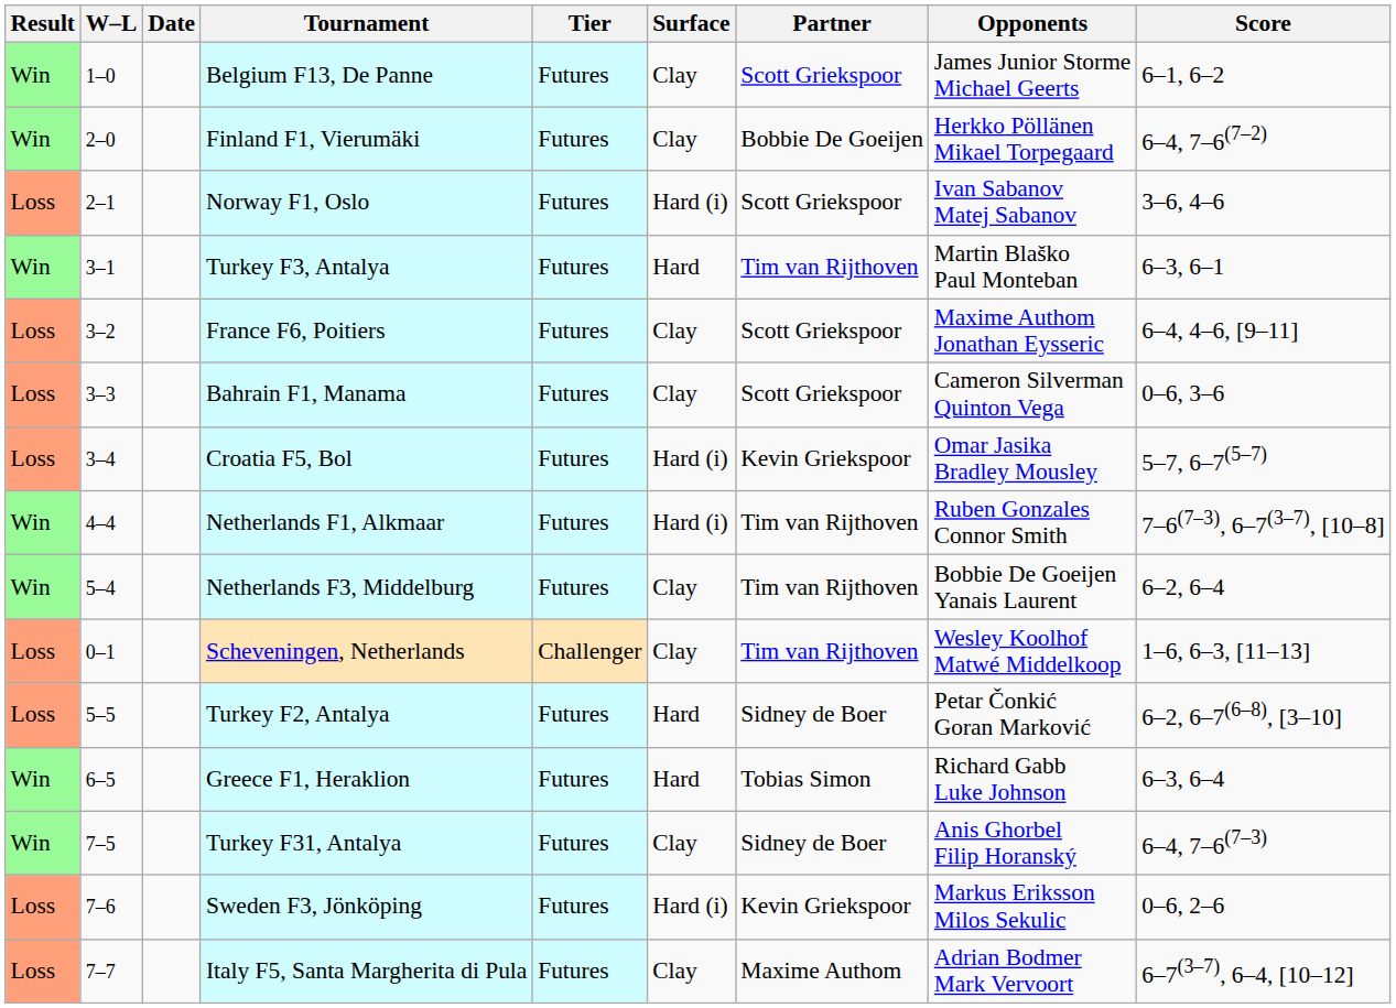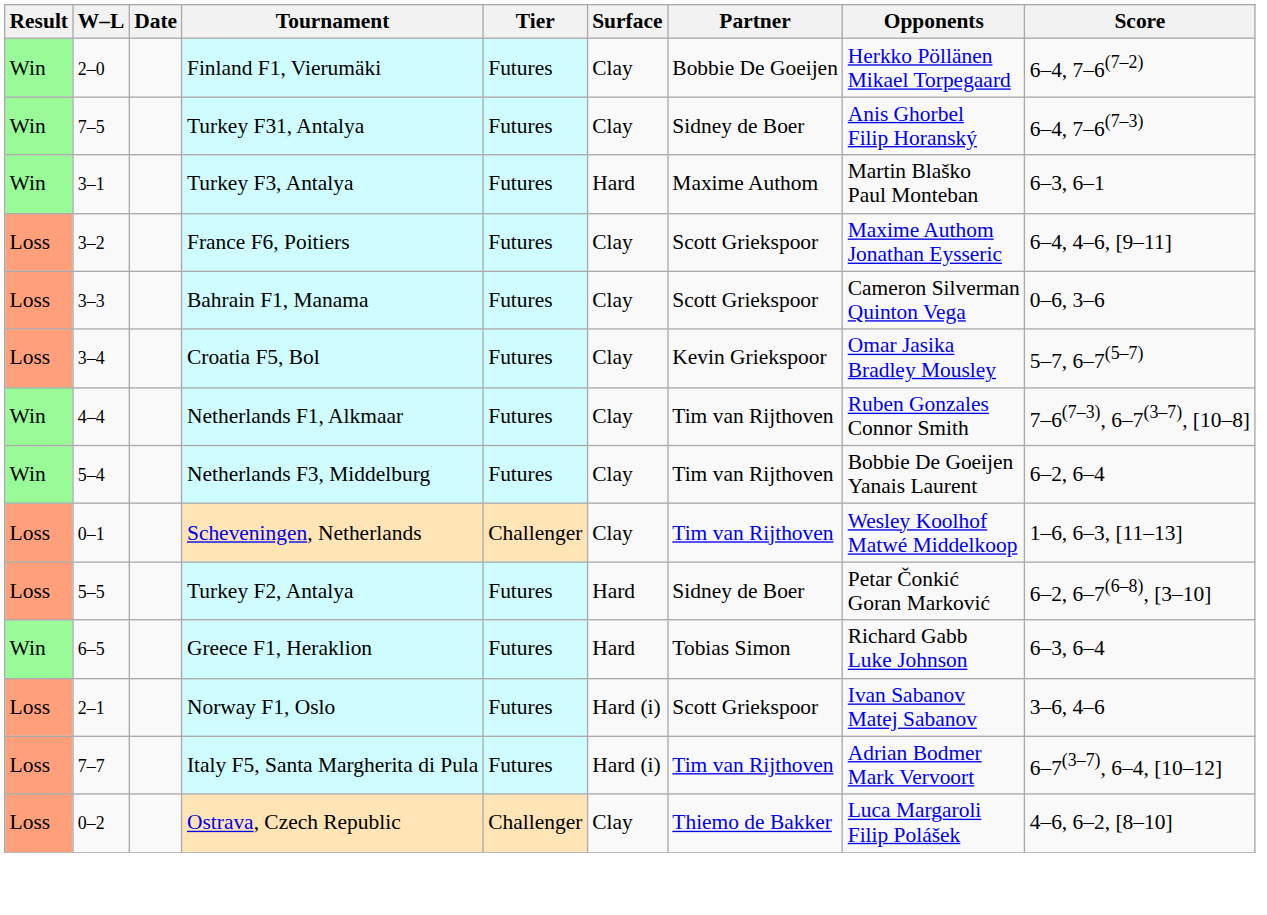 <table class="sortable wikitable nowrap">
 <tr>
 <th>Result</th>
 <th class="unsortable">W–L</th>
 <th>Date</th>
 <th>Tournament</th>
 <th>Tier</th>
 <th>Surface</th>
 <th>Partner</th>
 <th>Opponents</th>
 <th class="unsortable">Score</th>
 </tr>
 <tr>
 <td style="background:#98fb98;">Win</td>
-<td><small>1–0</small></td>
-<td></td>
-<td style="background:#cffcff;">Belgium F13, De Panne</td>
-<td style="background:#cffcff;">Futures</td>
-<td>Clay</td>
-<td> <a href='#'>Scott Griekspoor</a></td>
-<td> James Junior Storme <br> <a href='#'>Michael Geerts</a></td>
-<td>6–1, 6–2</td>
-</tr>
-<tr>
-<td style="background:#98fb98;">Win</td>
 <td><small>2–0</small></td>
 <td></td>
 <td style="background:#cffcff;">Finland F1, Vierumäki</td>
 <td style="background:#cffcff;">Futures</td>
 <td>Clay</td>
 <td> Bobbie De Goeijen</td>
 <td> <a href='#'>Herkko Pöllänen</a><br> <a href='#'>Mikael Torpegaard</a></td>
 <td>6–4, 7–6<sup>(7–2)</sup></td>
 </tr>
 <tr>
-<td style="background:#ffa07a;">Loss</td>
-<td><small>2–1</small></td>
+<td style="background:#98fb98;">Win</td>
+<td><small>7–5</small></td>
 <td></td>
-<td style="background:#cffcff;">Norway F1, Oslo</td>
+<td style="background:#cffcff;">Turkey F31, Antalya</td>
 <td style="background:#cffcff;">Futures</td>
-<td>Hard (i)</td>
-<td> Scott Griekspoor</td>
-<td> <a href='#'>Ivan Sabanov</a><br> <a href='#'>Matej Sabanov</a></td>
-<td>3–6, 4–6</td>
+<td>Clay</td>
+<td> Sidney de Boer</td>
+<td> <a href='#'>Anis Ghorbel</a><br> <a href='#'>Filip Horanský</a></td>
+<td>6–4, 7–6<sup>(7–3)</sup></td>
 </tr>
 <tr>
 <td style="background:#98fb98;">Win</td>
 <td><small>3–1</small></td>
 <td></td>
 <td style="background:#cffcff;">Turkey F3, Antalya</td>
 <td style="background:#cffcff;">Futures</td>
 <td>Hard</td>
-<td> <a href='#'>Tim van Rijthoven</a></td>
+<td> Maxime Authom</td>
 <td> Martin Blaško<br> Paul Monteban</td>
 <td>6–3, 6–1</td>
 </tr>
 <tr>
 <td style="background:#ffa07a;">Loss</td>
 <td><small>3–2</small></td>
 <td></td>
 <td style="background:#cffcff;">France F6, Poitiers</td>
 <td style="background:#cffcff;">Futures</td>
 <td>Clay</td>
 <td> Scott Griekspoor</td>
 <td> <a href='#'>Maxime Authom</a><br> <a href='#'>Jonathan Eysseric</a></td>
 <td>6–4, 4–6, [9–11]</td>
 </tr>
 <tr>
 <td style="background:#ffa07a;">Loss</td>
 <td><small>3–3</small></td>
 <td></td>
 <td style="background:#cffcff;">Bahrain F1, Manama</td>
 <td style="background:#cffcff;">Futures</td>
 <td>Clay</td>
 <td> Scott Griekspoor</td>
 <td> Cameron Silverman<br> <a href='#'>Quinton Vega</a></td>
 <td>0–6, 3–6</td>
 </tr>
 <tr>
 <td style="background:#ffa07a;">Loss</td>
 <td><small>3–4</small></td>
 <td></td>
 <td style="background:#cffcff;">Croatia F5, Bol</td>
 <td style="background:#cffcff;">Futures</td>
-<td>Hard (i)</td>
+<td>Clay</td>
 <td> Kevin Griekspoor</td>
 <td> <a href='#'>Omar Jasika</a><br> <a href='#'>Bradley Mousley</a></td>
 <td>5–7, 6–7<sup>(5–7)</sup></td>
 </tr>
 <tr>
 <td style="background:#98fb98;">Win</td>
 <td><small>4–4</small></td>
 <td></td>
 <td style="background:#cffcff;">Netherlands F1, Alkmaar</td>
 <td style="background:#cffcff;">Futures</td>
-<td>Hard (i)</td>
+<td>Clay</td>
 <td> Tim van Rijthoven</td>
 <td> <a href='#'>Ruben Gonzales</a><br> Connor Smith</td>
 <td>7–6<sup>(7–3)</sup>, 6–7<sup>(3–7)</sup>, [10–8]</td>
 </tr>
 <tr>
 <td style="background:#98fb98;">Win</td>
 <td><small>5–4</small></td>
 <td></td>
 <td style="background:#cffcff;">Netherlands F3, Middelburg</td>
 <td style="background:#cffcff;">Futures</td>
 <td>Clay</td>
 <td> Tim van Rijthoven</td>
 <td> Bobbie De Goeijen<br> Yanais Laurent</td>
 <td>6–2, 6–4</td>
 </tr>
 <tr>
 <td style="background:#ffa07a;">Loss</td>
 <td><small>0–1</small></td>
 <td><a href='#'></a></td>
 <td style="background:moccasin;"><a href='#'>Scheveningen</a>, Netherlands</td>
 <td style="background:moccasin;">Challenger</td>
 <td>Clay</td>
 <td> <a href='#'>Tim van Rijthoven</a></td>
 <td> <a href='#'>Wesley Koolhof</a><br> <a href='#'>Matwé Middelkoop</a></td>
 <td>1–6, 6–3, [11–13]</td>
 </tr>
 <tr>
 <td style="background:#ffa07a;">Loss</td>
 <td><small>5–5</small></td>
 <td></td>
 <td style="background:#cffcff;">Turkey F2, Antalya</td>
 <td style="background:#cffcff;">Futures</td>
 <td>Hard</td>
 <td> Sidney de Boer</td>
 <td> Petar Čonkić<br> Goran Marković</td>
 <td>6–2, 6–7<sup>(6–8)</sup>, [3–10]</td>
 </tr>
 <tr>
 <td style="background:#98fb98;">Win</td>
 <td><small>6–5</small></td>
 <td></td>
 <td style="background:#cffcff;">Greece F1, Heraklion</td>
 <td style="background:#cffcff;">Futures</td>
 <td>Hard</td>
 <td> Tobias Simon</td>
 <td> Richard Gabb<br> <a href='#'>Luke Johnson</a></td>
 <td>6–3, 6–4</td>
 </tr>
 <tr>
-<td style="background:#98fb98;">Win</td>
-<td><small>7–5</small></td>
+<td style="background:#ffa07a;">Loss</td>
+<td><small>2–1</small></td>
 <td></td>
-<td style="background:#cffcff;">Turkey F31, Antalya</td>
-<td style="background:#cffcff;">Futures</td>
-<td>Clay</td>
-<td> Sidney de Boer</td>
-<td> <a href='#'>Anis Ghorbel</a><br> <a href='#'>Filip Horanský</a></td>
-<td>6–4, 7–6<sup>(7–3)</sup></td>
-</tr>
-<tr>
-<td style="background:#ffa07a;">Loss</td>
-<td><small>7–6</small></td>
-<td></td>
-<td style="background:#cffcff;">Sweden F3, Jönköping</td>
+<td style="background:#cffcff;">Norway F1, Oslo</td>
 <td style="background:#cffcff;">Futures</td>
 <td>Hard (i)</td>
-<td> Kevin Griekspoor</td>
-<td> <a href='#'>Markus Eriksson</a><br> <a href='#'>Milos Sekulic</a></td>
-<td>0–6, 2–6</td>
+<td> Scott Griekspoor</td>
+<td> <a href='#'>Ivan Sabanov</a><br> <a href='#'>Matej Sabanov</a></td>
+<td>3–6, 4–6</td>
 </tr>
 <tr>
 <td style="background:#ffa07a;">Loss</td>
 <td><small>7–7</small></td>
 <td></td>
 <td style="background:#cffcff;">Italy F5, Santa Margherita di Pula</td>
 <td style="background:#cffcff;">Futures</td>
-<td>Clay</td>
-<td> Maxime Authom</td>
+<td>Hard (i)</td>
+<td> <a href='#'>Tim van Rijthoven</a></td>
 <td> <a href='#'>Adrian Bodmer</a><br> <a href='#'>Mark Vervoort</a></td>
 <td>6–7<sup>(3–7)</sup>, 6–4, [10–12]</td>
 </tr>
+<tr>
+<td style="background:#ffa07a;">Loss</td>
+<td><small>0–2</small></td>
+<td><a href='#'></a></td>
+<td style="background:moccasin;"><a href='#'>Ostrava</a>, Czech Republic</td>
+<td style="background:moccasin;">Challenger</td>
+<td>Clay</td>
+<td> <a href='#'>Thiemo de Bakker</a></td>
+<td> <a href='#'>Luca Margaroli</a><br> <a href='#'>Filip Polášek</a></td>
+<td>4–6, 6–2, [8–10]</td>
+</tr>
 </table>
